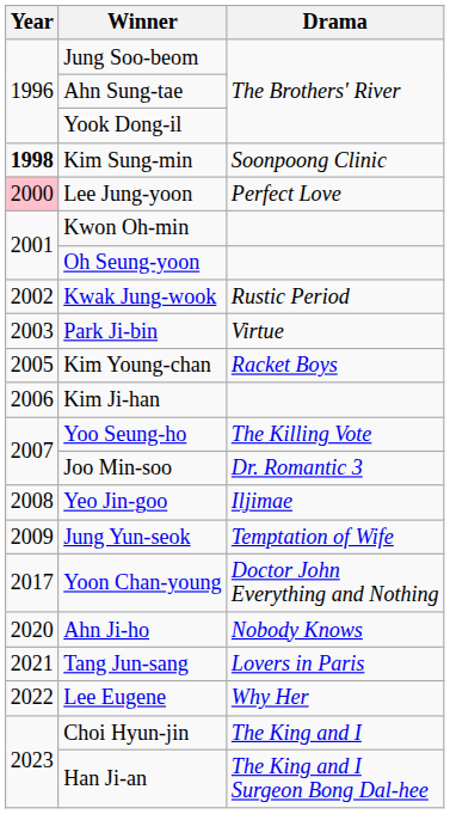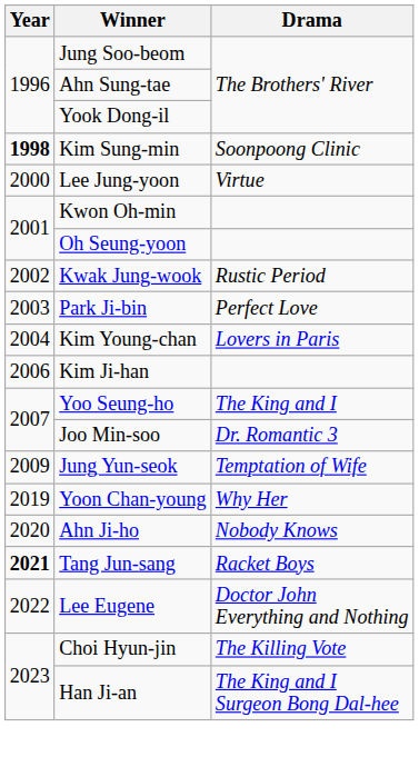 <table class="wikitable">
 <tr>
 <th>Year</th>
 <th>Winner</th>
 <th>Drama</th>
 </tr>
 <tr>
 <td rowspan=3>1996</td>
 <td>Jung Soo-beom</td>
 <td rowspan=3><em>The Brothers' River</em></td>
 </tr>
 <tr>
 <td>Ahn Sung-tae</td>
 </tr>
 <tr>
 <td>Yook Dong-il</td>
 </tr>
 <tr>
 <td><strong>1998</strong></td>
 <td>Kim Sung-min</td>
 <td><em>Soonpoong Clinic</em></td>
 </tr>
 <tr>
-<td style="background: pink;">2000</td>
+<td>2000</td>
 <td>Lee Jung-yoon</td>
-<td><em>Perfect Love</em></td>
+<td><em>Virtue</em></td>
 </tr>
 <tr>
 <td rowspan=2>2001</td>
 <td>Kwon Oh-min</td>
 <td></td>
 </tr>
 <tr>
 <td><a href='#'>Oh Seung-yoon</a></td>
 <td></td>
 </tr>
 <tr>
 <td>2002</td>
 <td><a href='#'>Kwak Jung-wook</a></td>
 <td><em>Rustic Period</em></td>
 </tr>
 <tr>
 <td>2003</td>
 <td><a href='#'>Park Ji-bin</a></td>
-<td><em>Virtue</em></td>
+<td><em>Perfect Love</em></td>
 </tr>
 <tr>
-<td>2005</td>
+<td>2004</td>
 <td>Kim Young-chan</td>
-<td><em><a href='#'>Racket Boys</a></em></td>
+<td><em><a href='#'>Lovers in Paris</a></em></td>
 </tr>
 <tr>
 <td>2006</td>
 <td>Kim Ji-han</td>
 <td></td>
 </tr>
 <tr>
 <td rowspan=2>2007</td>
 <td><a href='#'>Yoo Seung-ho</a></td>
-<td><em><a href='#'>The Killing Vote</a></em></td>
+<td><em><a href='#'>The King and I</a></em></td>
 </tr>
 <tr>
 <td>Joo Min-soo</td>
 <td><em><a href='#'>Dr. Romantic 3</a></em></td>
-</tr>
-<tr>
-<td>2008</td>
-<td><a href='#'>Yeo Jin-goo</a></td>
-<td><em><a href='#'>Iljimae</a></em></td>
 </tr>
 <tr>
 <td>2009</td>
 <td><a href='#'>Jung Yun-seok</a></td>
 <td><em><a href='#'>Temptation of Wife</a></em></td>
 </tr>
 <tr>
-<td>2017</td>
+<td>2019</td>
 <td><a href='#'>Yoon Chan-young</a></td>
-<td><em><a href='#'>Doctor John</a></em> <br> <em> Everything and Nothing</em></td>
+<td><em><a href='#'>Why Her</a></em></td>
 </tr>
 <tr>
 <td>2020</td>
 <td><a href='#'>Ahn Ji-ho</a></td>
 <td><em><a href='#'>Nobody Knows</a></em></td>
 </tr>
 <tr>
-<td>2021</td>
+<td><strong>2021</strong></td>
 <td><a href='#'>Tang Jun-sang</a></td>
-<td><em><a href='#'>Lovers in Paris</a></em></td>
+<td><em><a href='#'>Racket Boys</a></em></td>
 </tr>
 <tr>
 <td>2022</td>
 <td><a href='#'>Lee Eugene</a></td>
-<td><em><a href='#'>Why Her</a></em></td>
+<td><em><a href='#'>Doctor John</a></em> <br> <em> Everything and Nothing</em></td>
 </tr>
 <tr>
 <td rowspan="2">2023</td>
 <td>Choi Hyun-jin</td>
-<td><em><a href='#'>The King and I</a></em></td>
+<td><em><a href='#'>The Killing Vote</a></em></td>
 </tr>
 <tr>
 <td>Han Ji-an</td>
 <td><em><a href='#'>The King and I</a></em><br><em><a href='#'>Surgeon Bong Dal-hee</a></em></td>
 </tr>
 </table>
